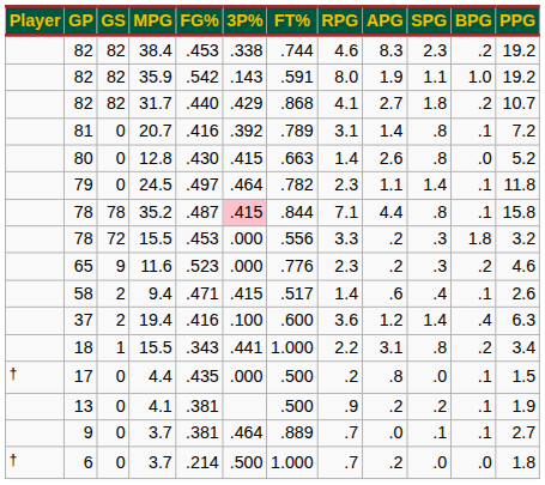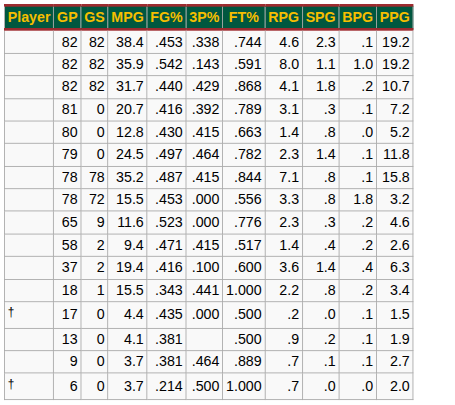 <table class="wikitable sortable" style="text-align:right;">
 <tr>
 <th style="background:#00573F; color:#F6BE00; border-top:#9E2B2F 3px solid; border-bottom:#9E2B2F 3px solid;">Player</th>
 <th style="background:#00573F; color:#F6BE00; border-top:#9E2B2F 3px solid; border-bottom:#9E2B2F 3px solid;">GP</th>
 <th style="background:#00573F; color:#F6BE00; border-top:#9E2B2F 3px solid; border-bottom:#9E2B2F 3px solid;">GS</th>
 <th style="background:#00573F; color:#F6BE00; border-top:#9E2B2F 3px solid; border-bottom:#9E2B2F 3px solid;">MPG</th>
 <th style="background:#00573F; color:#F6BE00; border-top:#9E2B2F 3px solid; border-bottom:#9E2B2F 3px solid;">FG%</th>
 <th style="background:#00573F; color:#F6BE00; border-top:#9E2B2F 3px solid; border-bottom:#9E2B2F 3px solid;">3P%</th>
 <th style="background:#00573F; color:#F6BE00; border-top:#9E2B2F 3px solid; border-bottom:#9E2B2F 3px solid;">FT%</th>
 <th style="background:#00573F; color:#F6BE00; border-top:#9E2B2F 3px solid; border-bottom:#9E2B2F 3px solid;">RPG</th>
-<th style="background:#00573F; color:#F6BE00; border-top:#9E2B2F 3px solid; border-bottom:#9E2B2F 3px solid;">APG</th>
 <th style="background:#00573F; color:#F6BE00; border-top:#9E2B2F 3px solid; border-bottom:#9E2B2F 3px solid;">SPG</th>
 <th style="background:#00573F; color:#F6BE00; border-top:#9E2B2F 3px solid; border-bottom:#9E2B2F 3px solid;">BPG</th>
 <th style="background:#00573F; color:#F6BE00; border-top:#9E2B2F 3px solid; border-bottom:#9E2B2F 3px solid;">PPG</th>
 </tr>
 <tr>
 <td style="text-align:left;"></td>
 <td>82</td>
 <td>82</td>
 <td>38.4</td>
 <td>.453</td>
 <td>.338</td>
 <td>.744</td>
 <td>4.6</td>
-<td>8.3</td>
 <td>2.3</td>
-<td>.2</td>
+<td>.1</td>
 <td>19.2</td>
 </tr>
 <tr>
 <td style="text-align:left;"></td>
 <td>82</td>
 <td>82</td>
 <td>35.9</td>
 <td>.542</td>
 <td>.143</td>
 <td>.591</td>
 <td>8.0</td>
-<td>1.9</td>
 <td>1.1</td>
 <td>1.0</td>
 <td>19.2</td>
 </tr>
 <tr>
 <td style="text-align:left;"></td>
 <td>82</td>
 <td>82</td>
 <td>31.7</td>
 <td>.440</td>
 <td>.429</td>
 <td>.868</td>
 <td>4.1</td>
-<td>2.7</td>
 <td>1.8</td>
 <td>.2</td>
 <td>10.7</td>
 </tr>
 <tr>
 <td style="text-align:left;"></td>
 <td>81</td>
 <td>0</td>
 <td>20.7</td>
 <td>.416</td>
 <td>.392</td>
 <td>.789</td>
 <td>3.1</td>
-<td>1.4</td>
-<td>.8</td>
+<td>.3</td>
 <td>.1</td>
 <td>7.2</td>
 </tr>
 <tr>
 <td style="text-align:left;"></td>
 <td>80</td>
 <td>0</td>
 <td>12.8</td>
 <td>.430</td>
 <td>.415</td>
 <td>.663</td>
 <td>1.4</td>
-<td>2.6</td>
 <td>.8</td>
 <td>.0</td>
 <td>5.2</td>
 </tr>
 <tr>
 <td style="text-align:left;"></td>
 <td>79</td>
 <td>0</td>
 <td>24.5</td>
 <td>.497</td>
 <td>.464</td>
 <td>.782</td>
 <td>2.3</td>
-<td>1.1</td>
 <td>1.4</td>
 <td>.1</td>
 <td>11.8</td>
 </tr>
 <tr>
 <td style="text-align:left;"></td>
 <td>78</td>
 <td>78</td>
 <td>35.2</td>
 <td>.487</td>
-<td style="background: pink;">.415</td>
+<td>.415</td>
 <td>.844</td>
 <td>7.1</td>
-<td>4.4</td>
 <td>.8</td>
 <td>.1</td>
 <td>15.8</td>
 </tr>
 <tr>
 <td style="text-align:left;"></td>
 <td>78</td>
 <td>72</td>
 <td>15.5</td>
 <td>.453</td>
 <td>.000</td>
 <td>.556</td>
 <td>3.3</td>
-<td>.2</td>
-<td>.3</td>
+<td>.8</td>
 <td>1.8</td>
 <td>3.2</td>
 </tr>
 <tr>
 <td style="text-align:left;"></td>
 <td>65</td>
 <td>9</td>
 <td>11.6</td>
 <td>.523</td>
 <td>.000</td>
 <td>.776</td>
 <td>2.3</td>
-<td>.2</td>
 <td>.3</td>
 <td>.2</td>
 <td>4.6</td>
 </tr>
 <tr>
 <td style="text-align:left;"></td>
 <td>58</td>
 <td>2</td>
 <td>9.4</td>
 <td>.471</td>
 <td>.415</td>
 <td>.517</td>
 <td>1.4</td>
-<td>.6</td>
 <td>.4</td>
-<td>.1</td>
+<td>.2</td>
 <td>2.6</td>
 </tr>
 <tr>
 <td style="text-align:left;"></td>
 <td>37</td>
 <td>2</td>
 <td>19.4</td>
 <td>.416</td>
 <td>.100</td>
 <td>.600</td>
 <td>3.6</td>
-<td>1.2</td>
 <td>1.4</td>
 <td>.4</td>
 <td>6.3</td>
 </tr>
 <tr>
 <td style="text-align:left;"></td>
 <td>18</td>
 <td>1</td>
 <td>15.5</td>
 <td>.343</td>
 <td>.441</td>
 <td>1.000</td>
 <td>2.2</td>
-<td>3.1</td>
 <td>.8</td>
 <td>.2</td>
 <td>3.4</td>
 </tr>
 <tr>
 <td style="text-align:left;"><sup>†</sup></td>
 <td>17</td>
 <td>0</td>
 <td>4.4</td>
 <td>.435</td>
 <td>.000</td>
 <td>.500</td>
 <td>.2</td>
-<td>.8</td>
 <td>.0</td>
 <td>.1</td>
 <td>1.5</td>
 </tr>
 <tr>
 <td style="text-align:left;"></td>
 <td>13</td>
 <td>0</td>
 <td>4.1</td>
 <td>.381</td>
 <td></td>
 <td>.500</td>
 <td>.9</td>
 <td>.2</td>
-<td>.2</td>
 <td>.1</td>
 <td>1.9</td>
 </tr>
 <tr>
 <td style="text-align:left;"></td>
 <td>9</td>
 <td>0</td>
 <td>3.7</td>
 <td>.381</td>
 <td>.464</td>
 <td>.889</td>
 <td>.7</td>
-<td>.0</td>
 <td>.1</td>
 <td>.1</td>
 <td>2.7</td>
 </tr>
 <tr>
 <td style="text-align:left;"><sup>†</sup></td>
 <td>6</td>
 <td>0</td>
 <td>3.7</td>
 <td>.214</td>
 <td>.500</td>
 <td>1.000</td>
 <td>.7</td>
-<td>.2</td>
 <td>.0</td>
 <td>.0</td>
-<td>1.8</td>
+<td>2.0</td>
 </tr>
 </table>
